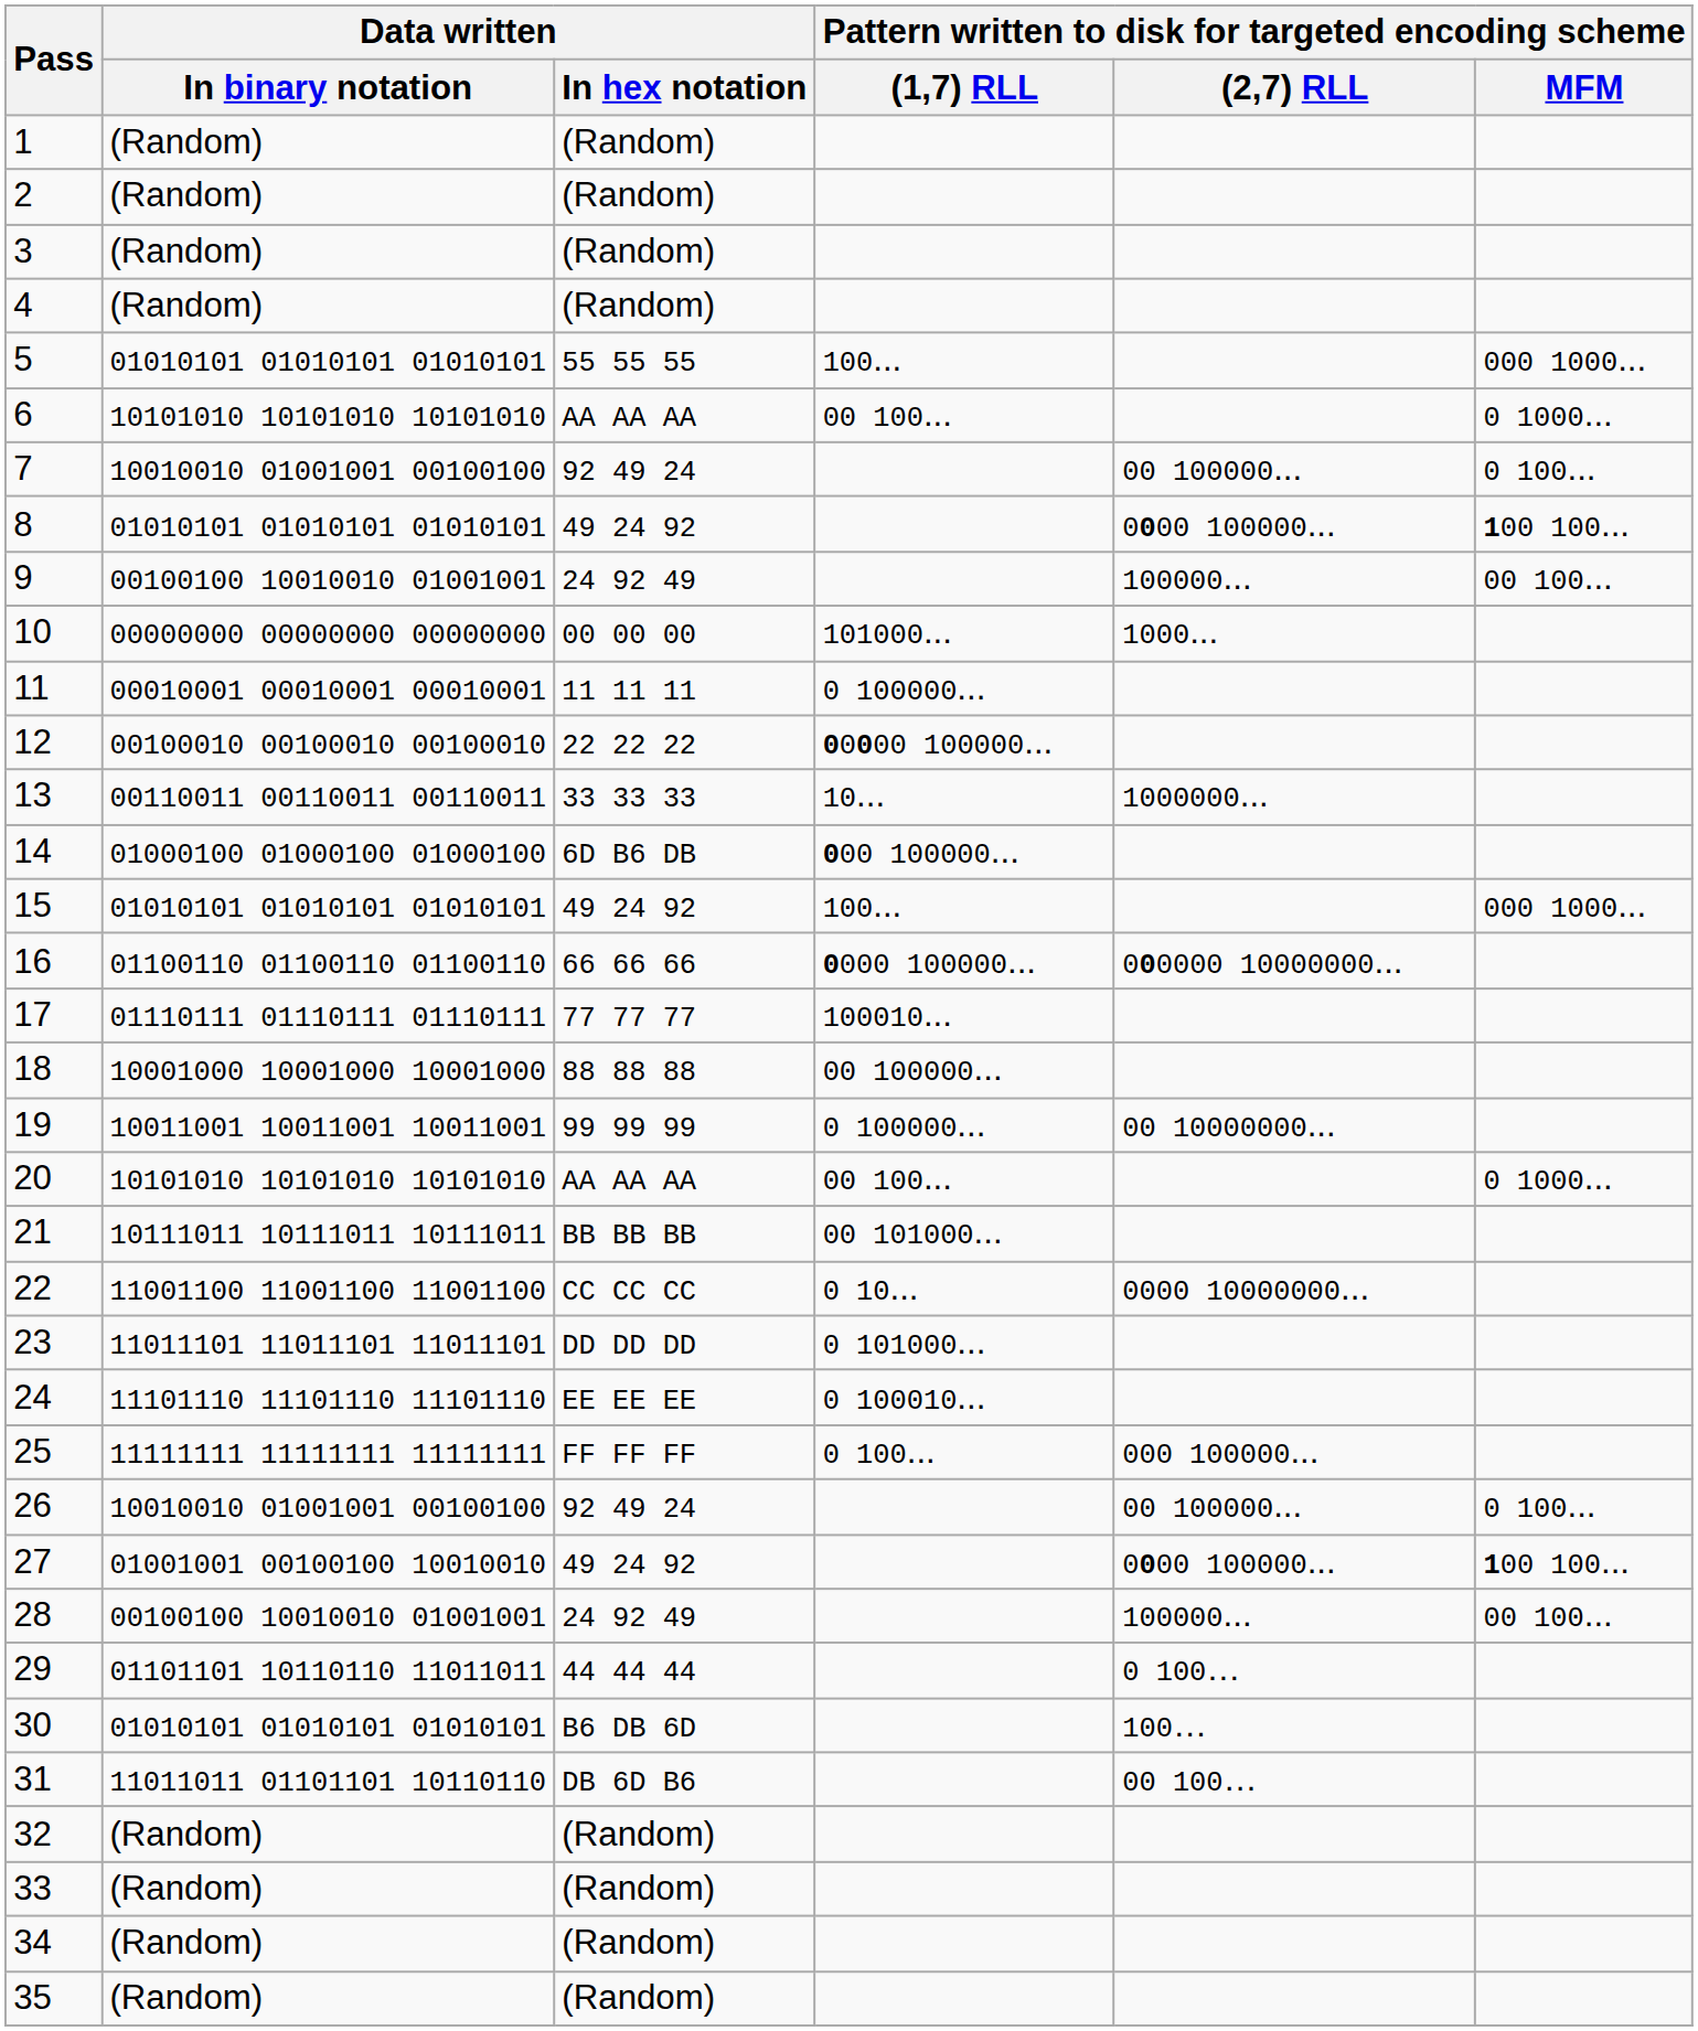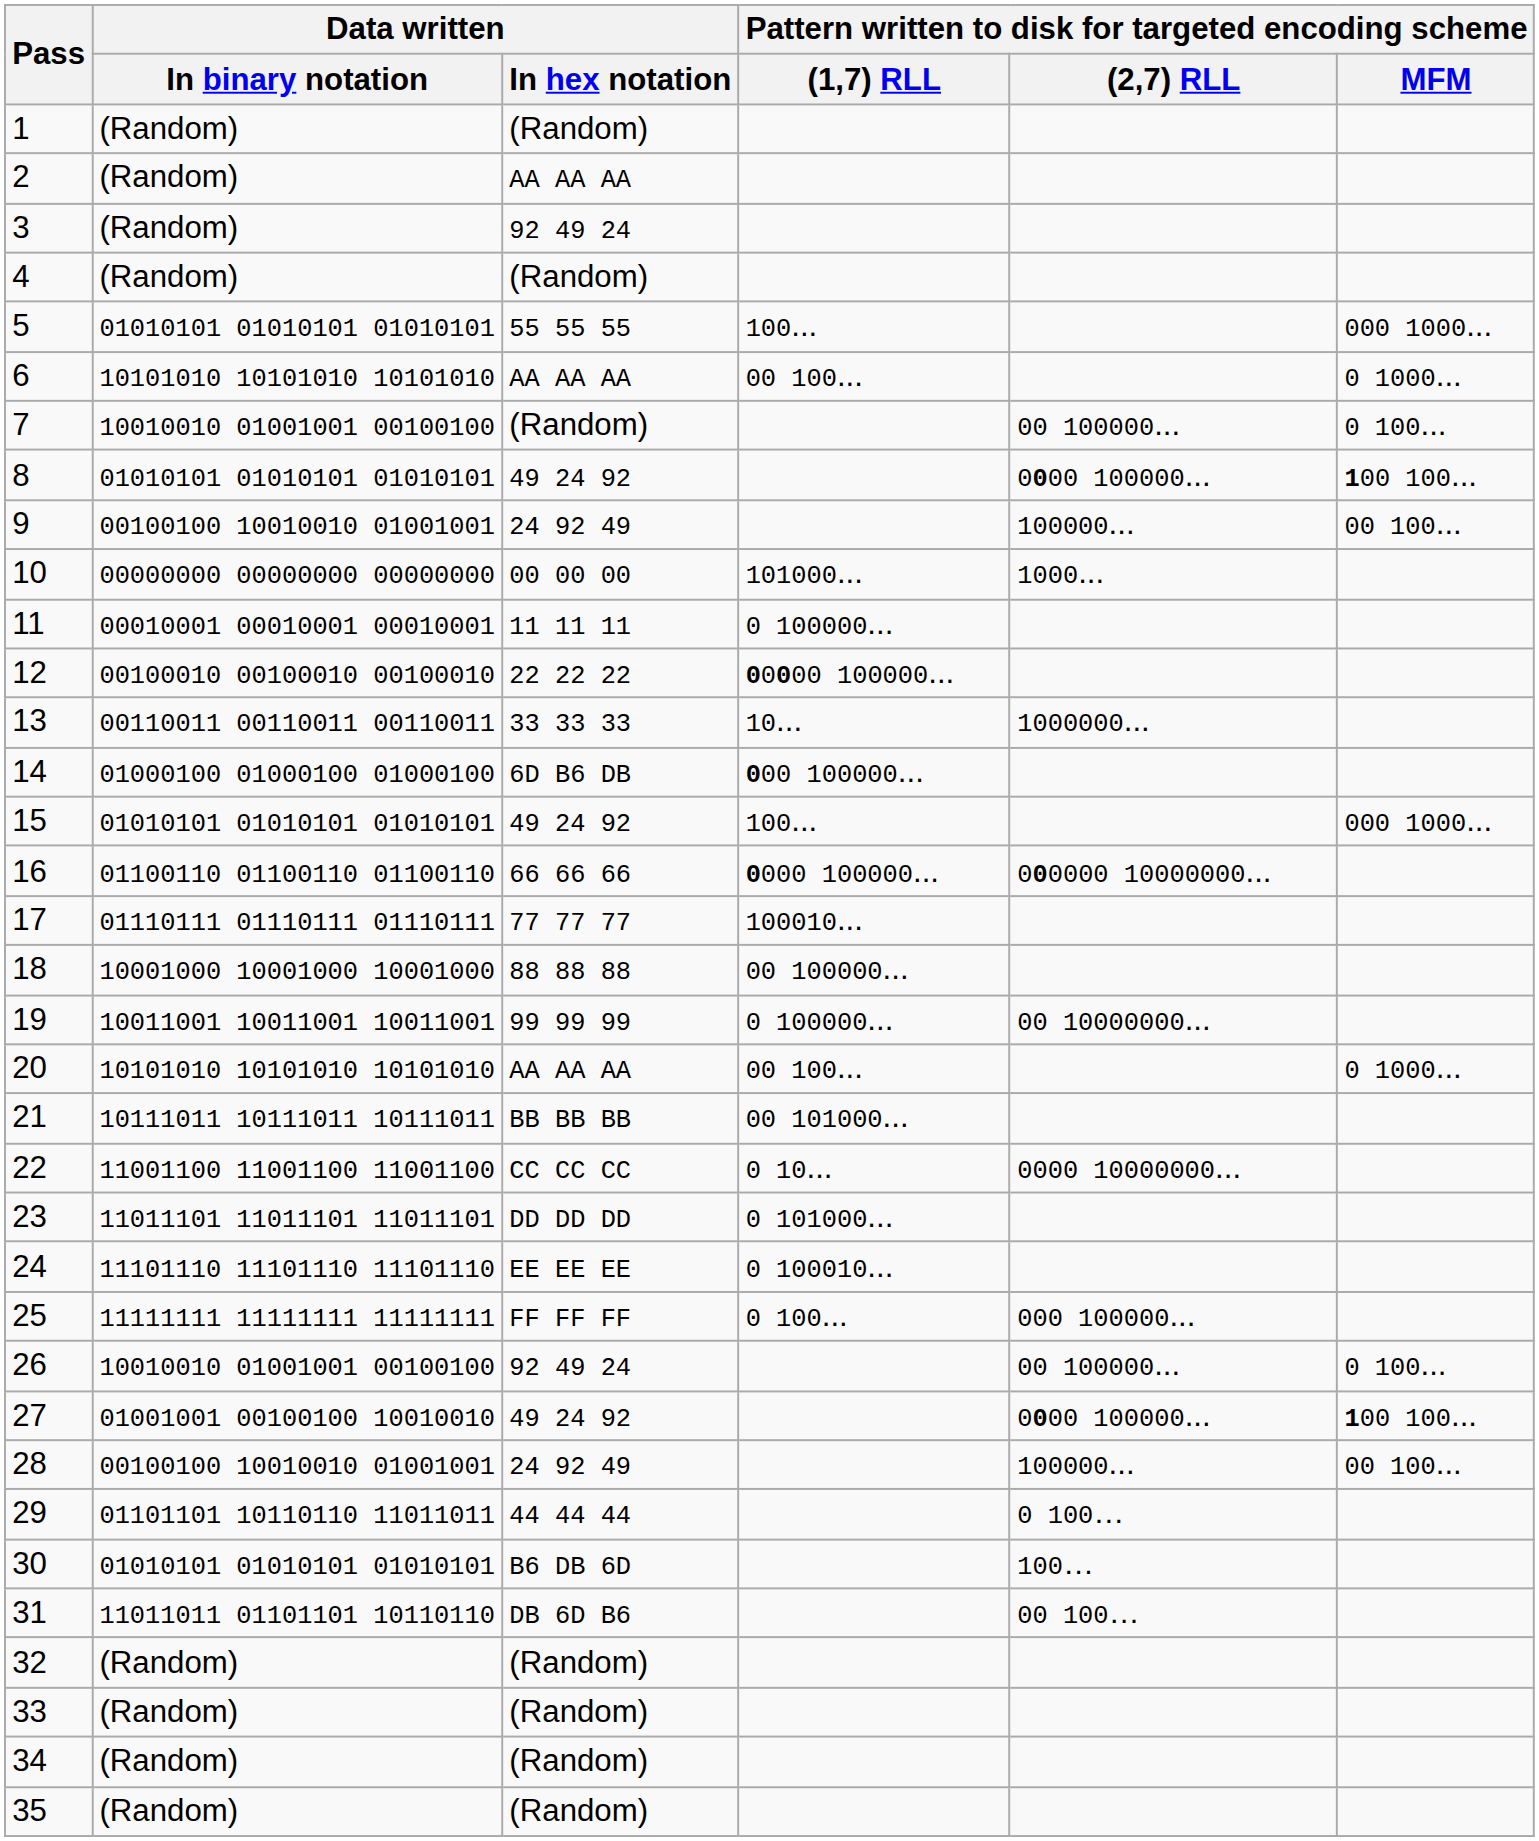 <table class="wikitable">
 <tr>
 <th rowspan="2">Pass</th>
 <th colspan="2">Data written</th>
 <th colspan="3">Pattern written to disk for targeted encoding scheme</th>
 </tr>
 <tr>
 <th>In <a href='#'>binary</a> notation</th>
 <th>In <a href='#'>hex</a> notation</th>
 <th>(1,7) <a href='#'>RLL</a></th>
 <th>(2,7) <a href='#'>RLL</a></th>
 <th><a href='#'>MFM</a></th>
 </tr>
 <tr>
 <td>1</td>
 <td>(Random)</td>
 <td>(Random)</td>
 <td></td>
 <td></td>
 <td></td>
 </tr>
 <tr>
 <td>2</td>
 <td>(Random)</td>
-<td>(Random)</td>
+<td><code>AA AA AA</code></td>
 <td></td>
 <td></td>
 <td></td>
 </tr>
 <tr>
 <td>3</td>
 <td>(Random)</td>
-<td>(Random)</td>
+<td><code>92 49 24</code></td>
 <td></td>
 <td></td>
 <td></td>
 </tr>
 <tr>
 <td>4</td>
 <td>(Random)</td>
 <td>(Random)</td>
 <td></td>
 <td></td>
 <td></td>
 </tr>
 <tr>
 <td>5</td>
 <td><code>01010101 01010101 01010101</code></td>
 <td><code>55 55 55</code></td>
 <td><code>100</code>...</td>
 <td></td>
 <td><code>000 1000</code>...</td>
 </tr>
 <tr>
 <td>6</td>
 <td><code>10101010 10101010 10101010</code></td>
 <td><code>AA AA AA</code></td>
 <td><code>00 100</code>...</td>
 <td></td>
 <td><code>0 1000</code>...</td>
 </tr>
 <tr>
 <td>7</td>
 <td><code>10010010 01001001 00100100</code></td>
-<td><code>92 49 24</code></td>
+<td>(Random)</td>
 <td></td>
 <td><code>00 100000</code>...</td>
 <td><code>0 100</code>...</td>
 </tr>
 <tr>
 <td>8</td>
 <td><code>01010101 01010101 01010101</code></td>
 <td><code>49 24 92</code></td>
 <td></td>
 <td><code>0<strong>0</strong>00 100000</code>...</td>
 <td><code><strong>1</strong>00 100</code>...</td>
 </tr>
 <tr>
 <td>9</td>
 <td><code>00100100 10010010 01001001</code></td>
 <td><code>24 92 49</code></td>
 <td></td>
 <td><code>100000</code>...</td>
 <td><code>00 100</code>...</td>
 </tr>
 <tr>
 <td>10</td>
 <td><code>00000000 00000000 00000000</code></td>
 <td><code>00 00 00</code></td>
 <td><code>101000</code>...</td>
 <td><code>1000</code>...</td>
 <td></td>
 </tr>
 <tr>
 <td>11</td>
 <td><code>00010001 00010001 00010001</code></td>
 <td><code>11 11 11</code></td>
 <td><code>0 100000</code>...</td>
 <td></td>
 <td></td>
 </tr>
 <tr>
 <td>12</td>
 <td><code>00100010 00100010 00100010</code></td>
 <td><code>22 22 22</code></td>
 <td><code><strong>0</strong>0<strong>0</strong>00 100000</code>...</td>
 <td></td>
 <td></td>
 </tr>
 <tr>
 <td>13</td>
 <td><code>00110011 00110011 00110011</code></td>
 <td><code>33 33 33</code></td>
 <td><code>10</code>...</td>
 <td><code>1000000</code>...</td>
 <td></td>
 </tr>
 <tr>
 <td>14</td>
 <td><code>01000100 01000100 01000100</code></td>
 <td><code>6D B6 DB</code></td>
 <td><code><strong>0</strong>00 100000</code>...</td>
 <td></td>
 <td></td>
 </tr>
 <tr>
 <td>15</td>
 <td><code>01010101 01010101 01010101</code></td>
 <td><code>49 24 92</code></td>
 <td><code>100</code>...</td>
 <td></td>
 <td><code>000 1000</code>...</td>
 </tr>
 <tr>
 <td>16</td>
 <td><code>01100110 01100110 01100110</code></td>
 <td><code>66 66 66</code></td>
 <td><code><strong>0</strong>000 100000</code>...</td>
 <td><code>0<strong>0</strong>0000 10000000</code>...</td>
 <td></td>
 </tr>
 <tr>
 <td>17</td>
 <td><code>01110111 01110111 01110111</code></td>
 <td><code>77 77 77</code></td>
 <td><code>100010</code>...</td>
 <td></td>
 <td></td>
 </tr>
 <tr>
 <td>18</td>
 <td><code>10001000 10001000 10001000</code></td>
 <td><code>88 88 88</code></td>
 <td><code>00 100000</code>...</td>
 <td></td>
 <td></td>
 </tr>
 <tr>
 <td>19</td>
 <td><code>10011001 10011001 10011001</code></td>
 <td><code>99 99 99</code></td>
 <td><code>0 100000</code>...</td>
 <td><code>00 10000000</code>...</td>
 <td></td>
 </tr>
 <tr>
 <td>20</td>
 <td><code>10101010 10101010 10101010</code></td>
 <td><code>AA AA AA</code></td>
 <td><code>00 100</code>...</td>
 <td></td>
 <td><code>0 1000</code>...</td>
 </tr>
 <tr>
 <td>21</td>
 <td><code>10111011 10111011 10111011</code></td>
 <td><code>BB BB BB</code></td>
 <td><code>00 101000</code>...</td>
 <td></td>
 <td></td>
 </tr>
 <tr>
 <td>22</td>
 <td><code>11001100 11001100 11001100</code></td>
 <td><code>CC CC CC</code></td>
 <td><code>0 10</code>...</td>
 <td><code>0000 10000000</code>...</td>
 <td></td>
 </tr>
 <tr>
 <td>23</td>
 <td><code>11011101 11011101 11011101</code></td>
 <td><code>DD DD DD</code></td>
 <td><code>0 101000</code>...</td>
 <td></td>
 <td></td>
 </tr>
 <tr>
 <td>24</td>
 <td><code>11101110 11101110 11101110</code></td>
 <td><code>EE EE EE</code></td>
 <td><code>0 100010</code>...</td>
 <td></td>
 <td></td>
 </tr>
 <tr>
 <td>25</td>
 <td><code>11111111 11111111 11111111</code></td>
 <td><code>FF FF FF</code></td>
 <td><code>0 100</code>...</td>
 <td><code>000 100000</code>...</td>
 <td></td>
 </tr>
 <tr>
 <td>26</td>
 <td><code>10010010 01001001 00100100</code></td>
 <td><code>92 49 24</code></td>
 <td></td>
 <td><code>00 100000</code>...</td>
 <td><code>0 100</code>...</td>
 </tr>
 <tr>
 <td>27</td>
 <td><code>01001001 00100100 10010010</code></td>
 <td><code>49 24 92</code></td>
 <td></td>
 <td><code>0<strong>0</strong>00 100000</code>...</td>
 <td><code><strong>1</strong>00 100</code>...</td>
 </tr>
 <tr>
 <td>28</td>
 <td><code>00100100 10010010 01001001</code></td>
 <td><code>24 92 49</code></td>
 <td></td>
 <td><code>100000</code>...</td>
 <td><code>00 100</code>...</td>
 </tr>
 <tr>
 <td>29</td>
 <td><code>01101101 10110110 11011011</code></td>
 <td><code>44 44 44</code></td>
 <td></td>
 <td><code>0 100</code>…</td>
 <td></td>
 </tr>
 <tr>
 <td>30</td>
 <td><code>01010101 01010101 01010101</code></td>
 <td><code>B6 DB 6D</code></td>
 <td></td>
 <td><code>100</code>…</td>
 <td></td>
 </tr>
 <tr>
 <td>31</td>
 <td><code>11011011 01101101 10110110</code></td>
 <td><code>DB 6D B6</code></td>
 <td></td>
 <td><code>00 100</code>…</td>
 <td></td>
 </tr>
 <tr>
 <td>32</td>
 <td>(Random)</td>
 <td>(Random)</td>
 <td></td>
 <td></td>
 <td></td>
 </tr>
 <tr>
 <td>33</td>
 <td>(Random)</td>
 <td>(Random)</td>
 <td></td>
 <td></td>
 <td></td>
 </tr>
 <tr>
 <td>34</td>
 <td>(Random)</td>
 <td>(Random)</td>
 <td></td>
 <td></td>
 <td></td>
 </tr>
 <tr>
 <td>35</td>
 <td>(Random)</td>
 <td>(Random)</td>
 <td></td>
 <td></td>
 <td></td>
 </tr>
 </table>
